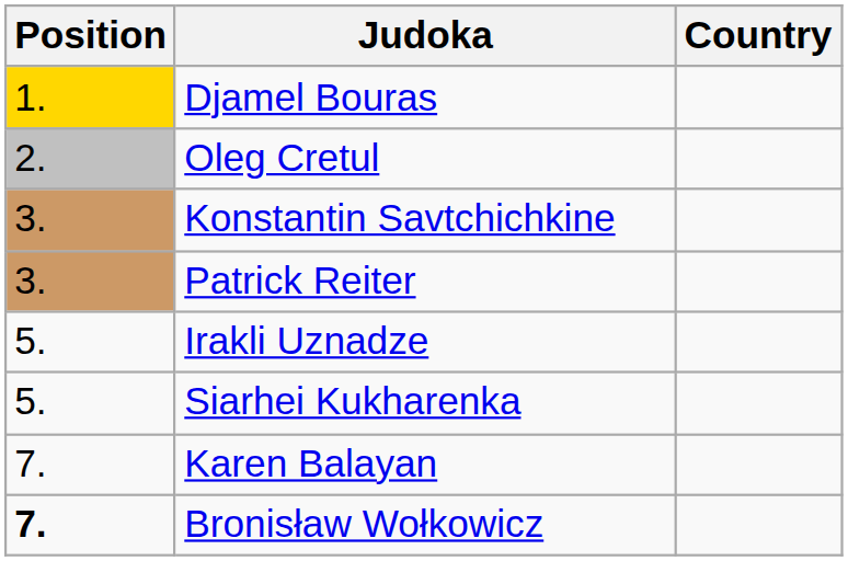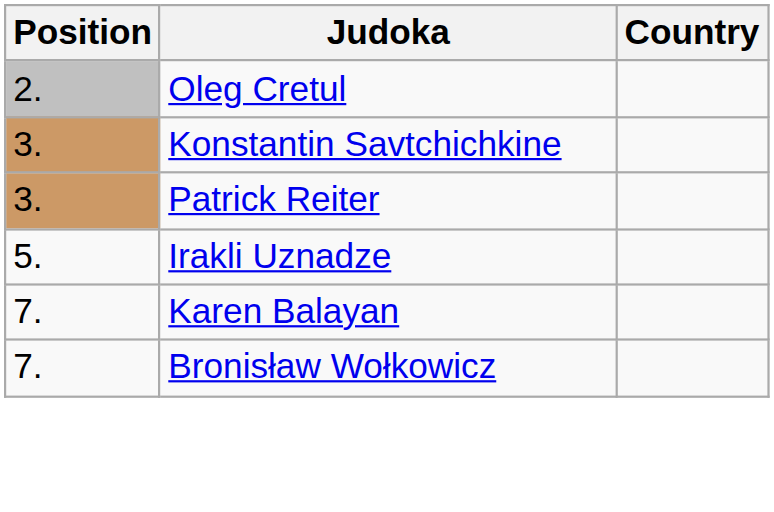 <table class=wikitable>
 <tr>
 <th width=10>Position</th>
 <th width=200>Judoka</th>
 <th width=10>Country</th>
-</tr>
-<tr>
-<td bgcolor=gold>1.</td>
-<td><a href='#'>Djamel Bouras</a></td>
-<td></td>
 </tr>
 <tr>
 <td bgcolor="silver">2.</td>
 <td><a href='#'>Oleg Cretul</a></td>
 <td></td>
 </tr>
 <tr>
 <td bgcolor="CC9966">3.</td>
 <td><a href='#'>Konstantin Savtchichkine</a></td>
 <td></td>
 </tr>
 <tr>
 <td bgcolor="CC9966">3.</td>
 <td><a href='#'>Patrick Reiter</a></td>
 <td></td>
 </tr>
 <tr>
 <td>5.</td>
 <td><a href='#'>Irakli Uznadze</a></td>
 <td></td>
 </tr>
 <tr>
-<td>5.</td>
-<td><a href='#'>Siarhei Kukharenka</a></td>
-<td></td>
-</tr>
-<tr>
 <td>7.</td>
 <td><a href='#'>Karen Balayan</a></td>
 <td></td>
 </tr>
 <tr>
-<td><strong>7.</strong></td>
+<td>7.</td>
 <td><a href='#'>Bronisław Wołkowicz</a></td>
 <td></td>
 </tr>
 </table>
